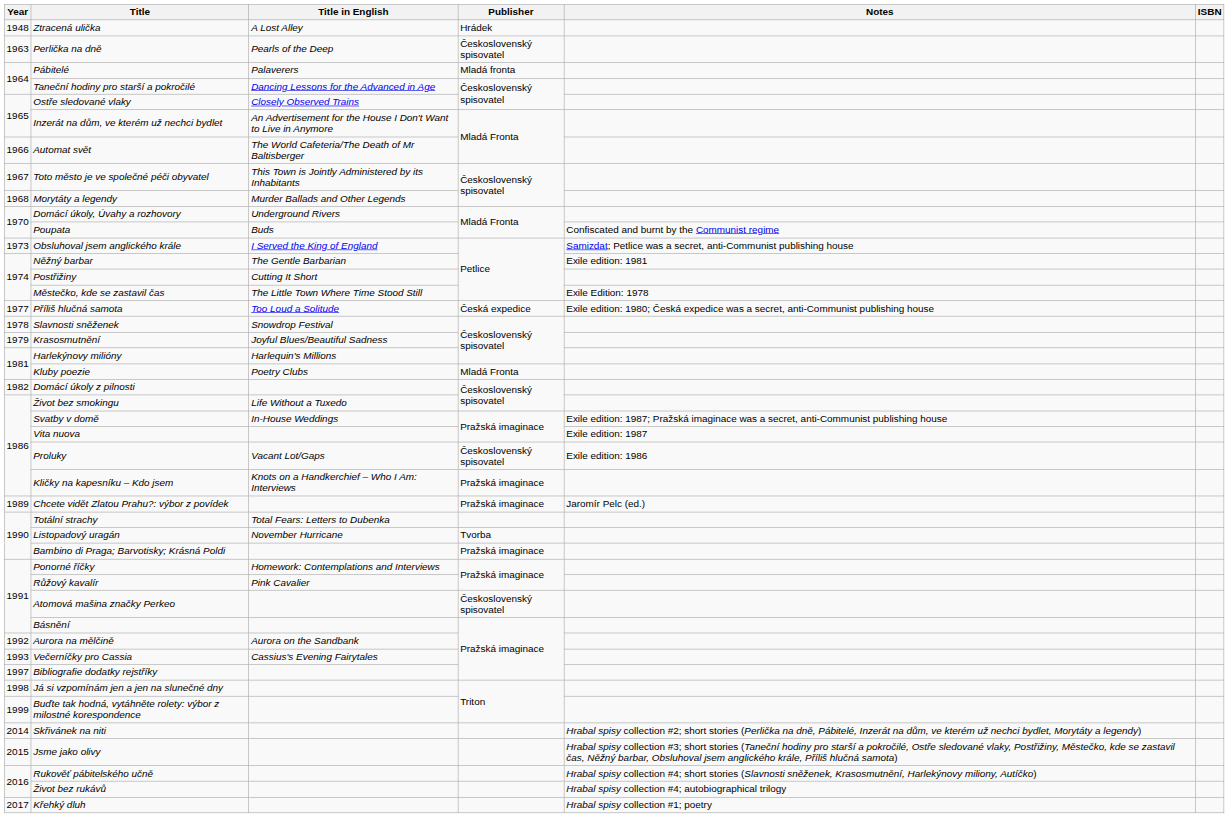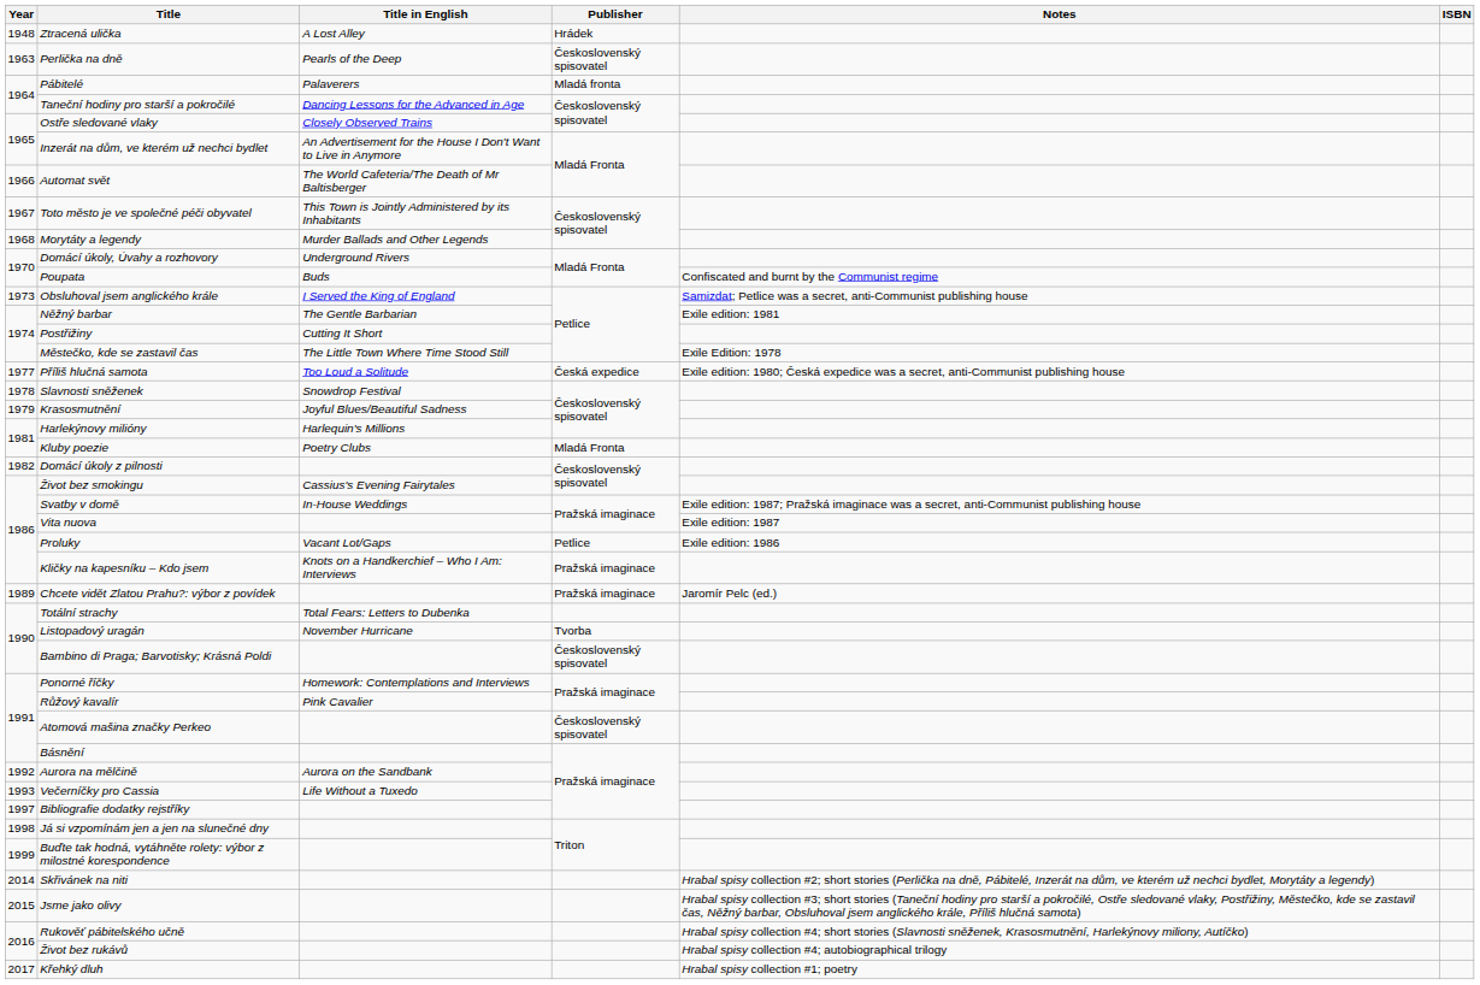 <table class="wikitable sortable">
 <tr>
 <th>Year</th>
 <th>Title</th>
 <th>Title in English</th>
 <th>Publisher</th>
 <th>Notes</th>
 <th>ISBN</th>
 </tr>
 <tr>
 <td>1948</td>
 <td><em>Ztracená ulička</em></td>
 <td><em>A Lost Alley</em></td>
 <td>Hrádek</td>
 <td></td>
 <td></td>
 </tr>
 <tr>
 <td>1963</td>
 <td><em>Perlička na dně</em></td>
 <td><em>Pearls of the Deep</em></td>
 <td>Československý spisovatel</td>
 <td></td>
 <td></td>
 </tr>
 <tr>
 <td rowspan="2">1964</td>
 <td><em>Pábitelé</em></td>
 <td><em>Palaverers</em></td>
 <td>Mladá fronta</td>
 <td></td>
 <td></td>
 </tr>
 <tr>
 <td><em>Taneční hodiny pro starší a pokročilé</em></td>
 <td><em><a href='#'>Dancing Lessons for the Advanced in Age</a></em></td>
 <td rowspan="2">Československý spisovatel</td>
 <td></td>
 <td></td>
 </tr>
 <tr>
 <td rowspan="2">1965</td>
 <td><em>Ostře sledované vlaky</em></td>
 <td><em><a href='#'>Closely Observed Trains</a></em></td>
 <td></td>
 <td></td>
 </tr>
 <tr>
 <td><em>Inzerát na dům, ve kterém už nechci bydlet</em></td>
 <td><em>An Advertisement for the House I Don't Want to Live in Anymore</em></td>
 <td rowspan="2">Mladá Fronta</td>
 <td></td>
 <td></td>
 </tr>
 <tr>
 <td>1966</td>
 <td><em>Automat svět</em></td>
 <td><em>The World Cafeteria/The Death of Mr Baltisberger</em></td>
 <td></td>
 <td></td>
 </tr>
 <tr>
 <td>1967</td>
 <td><em>Toto město je ve společné péči obyvatel</em></td>
 <td><em>This Town is Jointly Administered by its Inhabitants</em></td>
 <td rowspan="2">Československý spisovatel</td>
 <td></td>
 <td></td>
 </tr>
 <tr>
 <td>1968</td>
 <td><em>Morytáty a legendy</em></td>
 <td><em>Murder Ballads and Other Legends</em></td>
 <td></td>
 <td></td>
 </tr>
 <tr>
 <td rowspan="2">1970</td>
 <td><em>Domácí úkoly, Úvahy a rozhovory</em></td>
 <td><em>Underground Rivers</em></td>
 <td rowspan="2">Mladá Fronta</td>
 <td></td>
 <td></td>
 </tr>
 <tr>
 <td><em>Poupata</em></td>
 <td><em>Buds</em></td>
 <td>Confiscated and burnt by the <a href='#'>Communist regime</a></td>
 <td></td>
 </tr>
 <tr>
 <td>1973</td>
 <td><em>Obsluhoval jsem anglického krále</em></td>
 <td><em><a href='#'>I Served the King of England</a></em></td>
 <td rowspan="4">Petlice</td>
 <td><a href='#'>Samizdat</a>; Petlice was a secret, anti-Communist publishing house</td>
 <td></td>
 </tr>
 <tr>
 <td rowspan="3">1974</td>
 <td><em>Něžný barbar</em></td>
 <td><em>The Gentle Barbarian</em></td>
 <td>Exile edition: 1981</td>
 <td></td>
 </tr>
 <tr>
 <td><em>Postřižiny</em></td>
 <td><em>Cutting It Short</em></td>
 <td></td>
 <td></td>
 </tr>
 <tr>
 <td><em>Městečko, kde se zastavil čas</em></td>
 <td><em>The Little Town Where Time Stood Still</em></td>
 <td>Exile Edition: 1978</td>
 <td></td>
 </tr>
 <tr>
 <td>1977</td>
 <td><em>Příliš hlučná samota</em></td>
 <td><em><a href='#'>Too Loud a Solitude</a></em></td>
 <td>Česká expedice</td>
 <td>Exile edition: 1980; Česká expedice was a secret, anti-Communist publishing house</td>
 <td></td>
 </tr>
 <tr>
 <td>1978</td>
 <td><em>Slavnosti sněženek</em></td>
 <td><em>Snowdrop Festival</em></td>
 <td rowspan="3">Československý spisovatel</td>
 <td></td>
 <td></td>
 </tr>
 <tr>
 <td>1979</td>
 <td><em>Krasosmutnění</em></td>
 <td><em>Joyful Blues/Beautiful Sadness</em></td>
 <td></td>
 <td></td>
 </tr>
 <tr>
 <td rowspan="2">1981</td>
 <td><em>Harlekýnovy milióny</em></td>
 <td><em>Harlequin's Millions</em></td>
 <td></td>
 <td></td>
 </tr>
 <tr>
 <td><em>Kluby poezie</em></td>
 <td><em>Poetry Clubs</em></td>
 <td>Mladá Fronta</td>
 <td></td>
 <td></td>
 </tr>
 <tr>
 <td>1982</td>
 <td><em>Domácí úkoly z pilnosti</em></td>
 <td></td>
 <td rowspan="2">Československý spisovatel</td>
 <td></td>
 <td></td>
 </tr>
 <tr>
 <td rowspan="5">1986</td>
 <td><em>Život bez smokingu</em></td>
-<td><em>Life Without a Tuxedo</em></td>
+<td><em>Cassius's Evening Fairytales</em></td>
 <td></td>
 <td></td>
 </tr>
 <tr>
 <td><em>Svatby v domě</em></td>
 <td><em>In-House Weddings</em></td>
 <td rowspan="2">Pražská imaginace</td>
 <td>Exile edition: 1987; Pražská imaginace was a secret, anti-Communist publishing house</td>
 <td></td>
 </tr>
 <tr>
 <td><em>Vita nuova</em></td>
 <td></td>
 <td>Exile edition: 1987</td>
 <td></td>
 </tr>
 <tr>
 <td><em>Proluky</em></td>
 <td><em>Vacant Lot/Gaps</em></td>
-<td>Československý spisovatel</td>
+<td>Petlice</td>
 <td>Exile edition: 1986</td>
 <td></td>
 </tr>
 <tr>
 <td><em>Kličky na kapesníku – Kdo jsem</em></td>
 <td><em>Knots on a Handkerchief – Who I Am: Interviews</em></td>
 <td>Pražská imaginace</td>
 <td></td>
 <td></td>
 </tr>
 <tr>
 <td>1989</td>
 <td><em>Chcete vidět Zlatou Prahu?: výbor z povídek</em></td>
 <td></td>
 <td>Pražská imaginace</td>
 <td>Jaromír Pelc (ed.)</td>
 <td></td>
 </tr>
 <tr>
 <td rowspan="3">1990</td>
 <td><em>Totální strachy</em></td>
 <td><em>Total Fears: Letters to Dubenka</em></td>
 <td></td>
 <td></td>
 <td></td>
 </tr>
 <tr>
 <td><em>Listopadový uragán</em></td>
 <td><em>November Hurricane</em></td>
 <td>Tvorba</td>
 <td></td>
 <td></td>
 </tr>
 <tr>
 <td><em>Bambino di Praga; Barvotisky; Krásná Poldi</em></td>
 <td></td>
-<td>Pražská imaginace</td>
+<td>Československý spisovatel</td>
 <td></td>
 <td></td>
 </tr>
 <tr>
 <td rowspan="4">1991</td>
 <td><em>Ponorné říčky</em></td>
 <td><em>Homework: Contemplations and Interviews</em></td>
 <td rowspan="2">Pražská imaginace</td>
 <td></td>
 <td></td>
 </tr>
 <tr>
 <td><em>Růžový kavalír</em></td>
 <td><em>Pink Cavalier</em></td>
 <td></td>
 <td></td>
 </tr>
 <tr>
 <td><em>Atomová mašina značky Perkeo</em></td>
 <td></td>
 <td>Československý spisovatel</td>
 <td></td>
 <td></td>
 </tr>
 <tr>
 <td><em>Básnění</em></td>
 <td></td>
 <td rowspan="4">Pražská imaginace</td>
 <td></td>
 <td></td>
 </tr>
 <tr>
 <td>1992</td>
 <td><em>Aurora na mělčině</em></td>
 <td><em>Aurora on the Sandbank</em></td>
 <td></td>
 <td></td>
 </tr>
 <tr>
 <td>1993</td>
 <td><em>Večerníčky pro Cassia</em></td>
-<td><em>Cassius's Evening Fairytales</em></td>
+<td><em>Life Without a Tuxedo</em></td>
 <td></td>
 <td></td>
 </tr>
 <tr>
 <td>1997</td>
 <td><em>Bibliografie dodatky rejstříky</em></td>
 <td></td>
 <td></td>
 <td></td>
 </tr>
 <tr>
 <td>1998</td>
 <td><em>Já si vzpomínám jen a jen na slunečné dny</em></td>
 <td></td>
 <td rowspan="2">Triton</td>
 <td></td>
 <td></td>
 </tr>
 <tr>
 <td>1999</td>
 <td><em>Buďte tak hodná, vytáhněte rolety: výbor z milostné korespondence</em></td>
 <td></td>
 <td></td>
 <td></td>
 </tr>
 <tr>
 <td>2014</td>
 <td><em>Skřivánek na niti</em></td>
 <td></td>
 <td></td>
 <td><em>Hrabal spisy</em> collection #2; short stories (<em>Perlička na dně, Pábitelé, Inzerát na dům, ve kterém už nechci bydlet, Morytáty a legendy</em>)</td>
 <td></td>
 </tr>
 <tr>
 <td>2015</td>
 <td><em>Jsme jako olivy</em></td>
 <td></td>
 <td></td>
 <td><em>Hrabal spisy</em> collection #3; short stories (<em>Taneční hodiny pro starší a pokročilé, Ostře sledované vlaky, Postřižiny, Městečko, kde se zastavil čas, Něžný barbar, Obsluhoval jsem anglického krále, Příliš hlučná samota</em>)</td>
 <td></td>
 </tr>
 <tr>
 <td rowspan="2">2016</td>
 <td><em>Rukověť pábitelského učně</em></td>
 <td></td>
 <td></td>
 <td><em>Hrabal spisy</em> collection #4; short stories (<em>Slavnosti sněženek, Krasosmutnění, Harlekýnovy miliony, Autíčko</em>)</td>
 <td></td>
 </tr>
 <tr>
 <td><em>Život bez rukávů</em></td>
 <td></td>
 <td></td>
 <td><em>Hrabal spisy</em> collection #4; autobiographical trilogy</td>
 <td></td>
 </tr>
 <tr>
 <td>2017</td>
 <td><em>Křehký dluh</em></td>
 <td></td>
 <td></td>
 <td><em>Hrabal spisy</em> collection #1; poetry</td>
 <td></td>
 </tr>
 </table>
